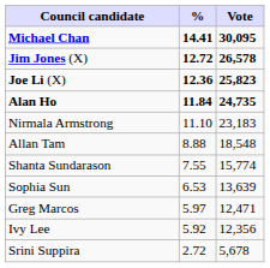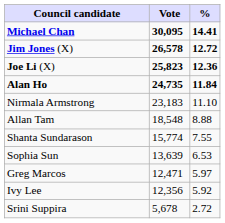 <table class="wikitable">
 <tr>
 <th style="background:#ddf; width:200px;">Council candidate</th>
+<th style="background:#ddf; width:50px;">Vote</th>
 <th style="background:#ddf; width:30px;">%</th>
-<th style="background:#ddf; width:50px;">Vote</th>
 </tr>
 <tr>
 <td><strong><a href='#'>Michael Chan</a></strong></td>
+<td><strong>30,095</strong></td>
 <td><strong>14.41</strong></td>
-<td><strong>30,095</strong></td>
 </tr>
 <tr>
 <td><strong><a href='#'>Jim Jones</a></strong> (X)</td>
+<td><strong>26,578</strong></td>
 <td><strong>12.72</strong></td>
-<td><strong>26,578</strong></td>
 </tr>
 <tr>
 <td><strong>Joe Li</strong> (X)</td>
+<td><strong>25,823</strong></td>
 <td><strong>12.36</strong></td>
-<td><strong>25,823</strong></td>
 </tr>
 <tr>
 <td><strong>Alan Ho</strong></td>
+<td><strong>24,735</strong></td>
 <td><strong>11.84</strong></td>
-<td><strong>24,735</strong></td>
 </tr>
 <tr>
 <td>Nirmala Armstrong</td>
+<td>23,183</td>
 <td>11.10</td>
-<td>23,183</td>
 </tr>
 <tr>
 <td>Allan Tam</td>
+<td>18,548</td>
 <td>8.88</td>
-<td>18,548</td>
 </tr>
 <tr>
 <td>Shanta Sundarason</td>
+<td>15,774</td>
 <td>7.55</td>
-<td>15,774</td>
 </tr>
 <tr>
 <td>Sophia Sun</td>
+<td>13,639</td>
 <td>6.53</td>
-<td>13,639</td>
 </tr>
 <tr>
 <td>Greg Marcos</td>
+<td>12,471</td>
 <td>5.97</td>
-<td>12,471</td>
 </tr>
 <tr>
 <td>Ivy Lee</td>
+<td>12,356</td>
 <td>5.92</td>
-<td>12,356</td>
 </tr>
 <tr>
 <td>Srini Suppira</td>
+<td>5,678</td>
 <td>2.72</td>
-<td>5,678</td>
 </tr>
 </table>
